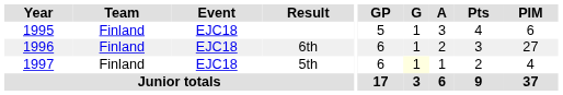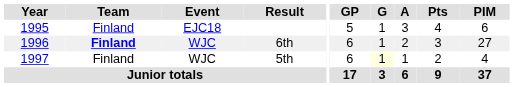 <table border="0" cellpadding="1" cellspacing="0" ID="Table3" style="text-align:center; width:40em">
 <tr ALIGN="center" bgcolor="#e0e0e0">
 <th>Year</th>
 <th>Team</th>
 <th>Event</th>
 <th>Result</th>
 <th rowspan="99" bgcolor="#ffffff"></th>
 <th>GP</th>
 <th>G</th>
 <th>A</th>
 <th>Pts</th>
 <th>PIM</th>
 </tr>
 <tr>
 <td><a href='#'>1995</a></td>
 <td><a href='#'>Finland</a></td>
 <td><a href='#'>EJC18</a></td>
 <td></td>
 <td>5</td>
 <td>1</td>
 <td>3</td>
 <td>4</td>
 <td>6</td>
 </tr>
 <tr bgcolor="#f0f0f0">
 <td><a href='#'>1996</a></td>
-<td><a href='#'>Finland</a></td>
-<td><a href='#'>EJC18</a></td>
+<td><strong><a href='#'>Finland</a></strong></td>
+<td><a href='#'>WJC</a></td>
 <td>6th</td>
 <td>6</td>
 <td>1</td>
 <td>2</td>
 <td>3</td>
 <td>27</td>
 </tr>
 <tr>
 <td><a href='#'>1997</a></td>
 <td>Finland</td>
-<td><a href='#'>EJC18</a></td>
+<td>WJC</td>
 <td>5th</td>
 <td>6</td>
 <td style="background: lightyellow;">1</td>
 <td>1</td>
 <td>2</td>
 <td>4</td>
 </tr>
 <tr bgcolor="#e0e0e0">
 <th colspan="4">Junior totals</th>
 <th>17</th>
 <th>3</th>
 <th>6</th>
 <th>9</th>
 <th>37</th>
 </tr>
 </table>
